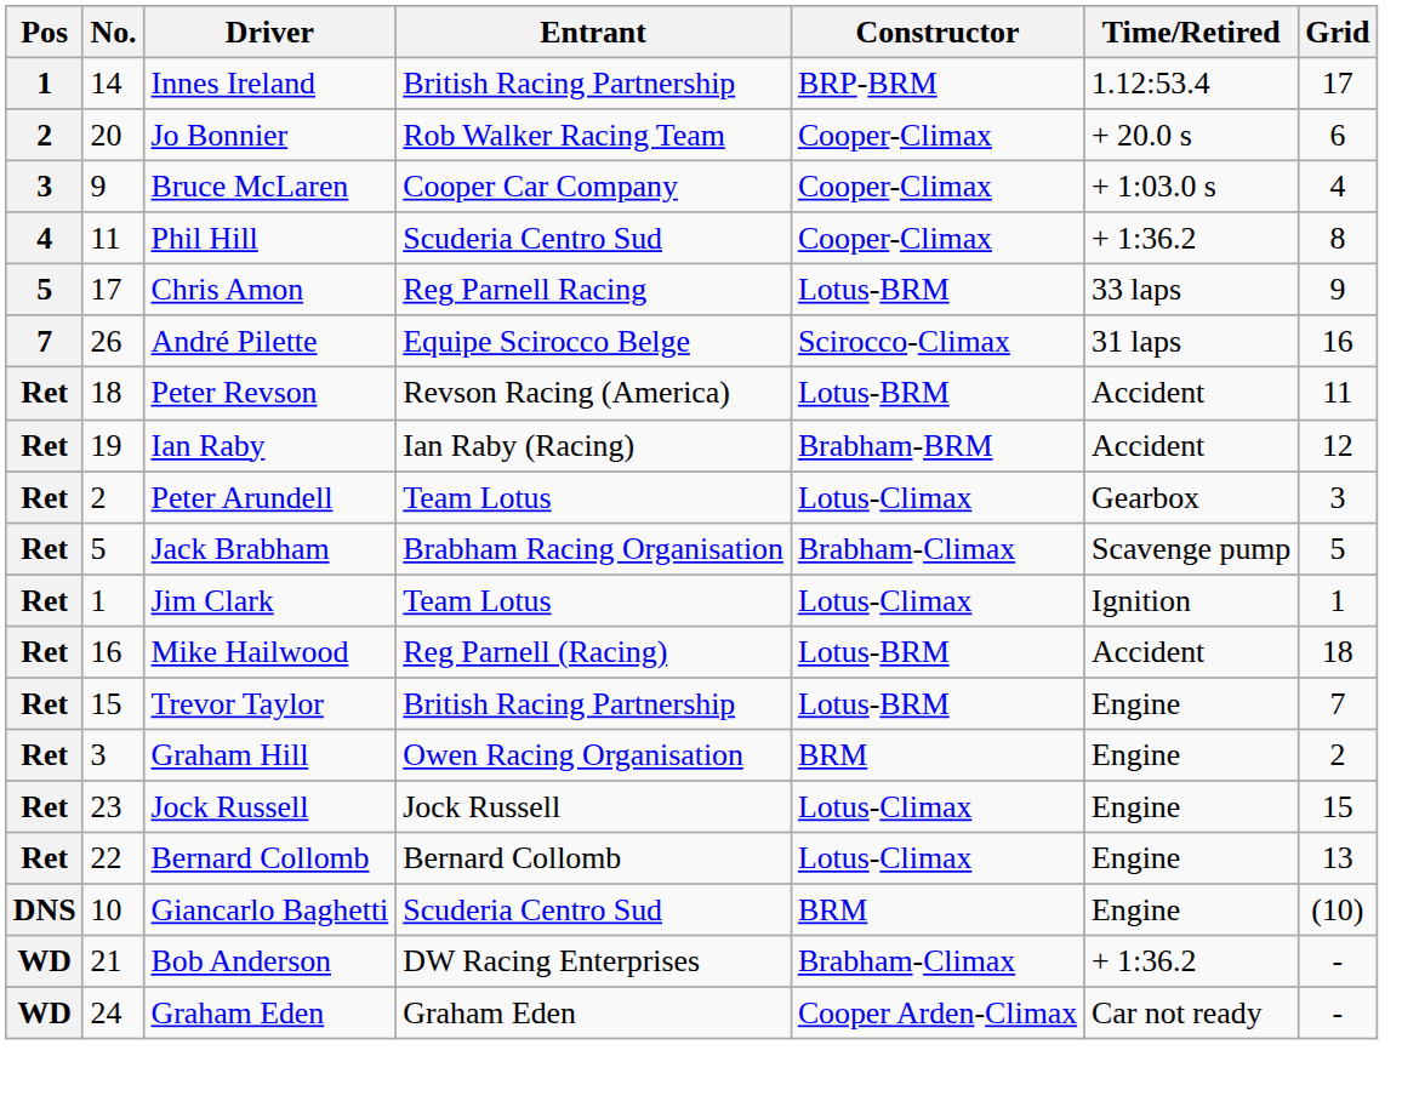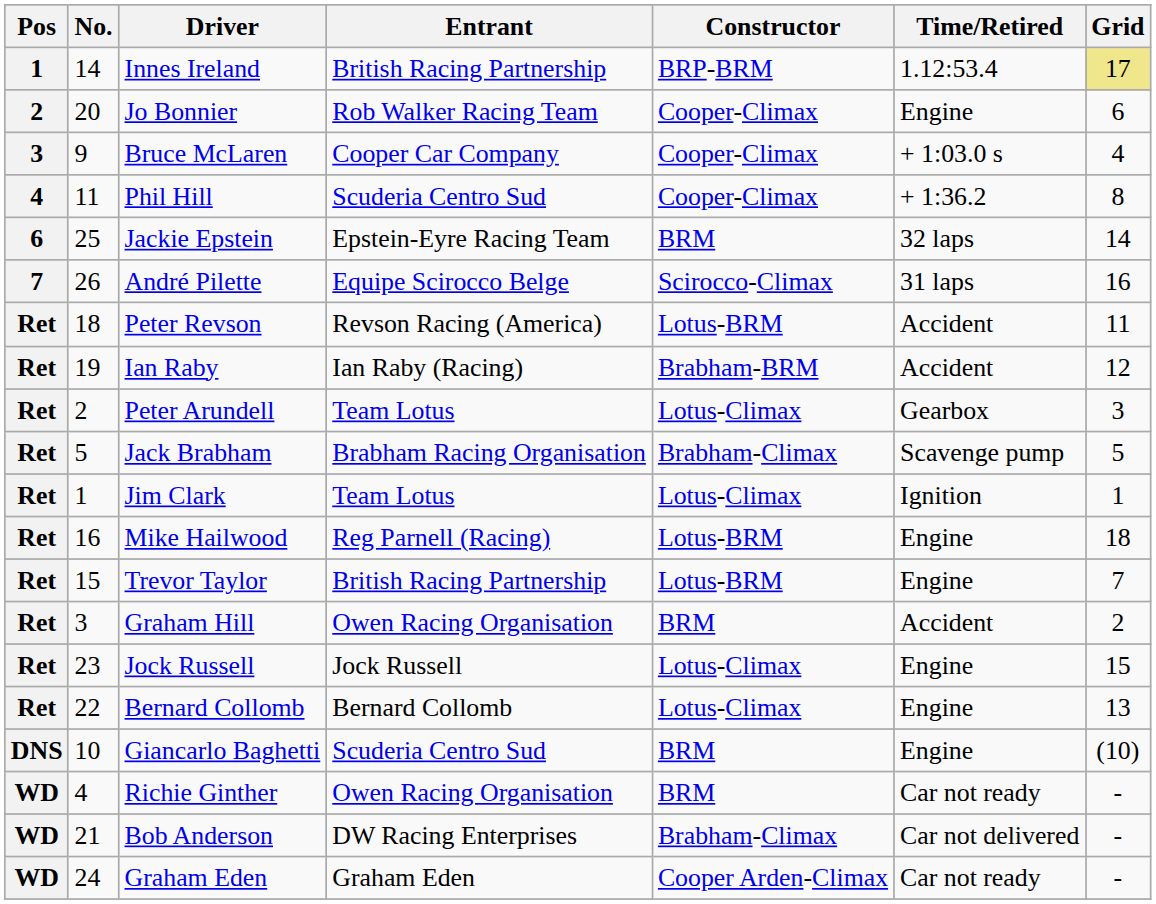 <table class="wikitable" style="font-size: 95%;">
 <tr>
 <th>Pos</th>
 <th>No.</th>
 <th>Driver</th>
 <th>Entrant</th>
 <th>Constructor</th>
 <th>Time/Retired</th>
 <th>Grid</th>
 </tr>
 <tr>
 <th>1</th>
 <td>14</td>
 <td> <a href='#'>Innes Ireland</a></td>
 <td><a href='#'>British Racing Partnership</a></td>
 <td><a href='#'>BRP</a>-<a href='#'>BRM</a></td>
 <td>1.12:53.4</td>
-<td style="text-align:center">17</td>
+<td style="background: khaki; text-align:center">17</td>
 </tr>
 <tr>
 <th>2</th>
 <td>20</td>
 <td> <a href='#'>Jo Bonnier</a></td>
 <td><a href='#'>Rob Walker Racing Team</a></td>
 <td><a href='#'>Cooper</a>-<a href='#'>Climax</a></td>
-<td>+ 20.0 s</td>
+<td>Engine</td>
 <td style="text-align:center">6</td>
 </tr>
 <tr>
 <th>3</th>
 <td>9</td>
 <td> <a href='#'>Bruce McLaren</a></td>
 <td><a href='#'>Cooper Car Company</a></td>
 <td><a href='#'>Cooper</a>-<a href='#'>Climax</a></td>
 <td>+ 1:03.0 s</td>
 <td style="text-align:center">4</td>
 </tr>
 <tr>
 <th>4</th>
 <td>11</td>
 <td> <a href='#'>Phil Hill</a></td>
 <td><a href='#'>Scuderia Centro Sud</a></td>
 <td><a href='#'>Cooper</a>-<a href='#'>Climax</a></td>
 <td>+ 1:36.2</td>
 <td style="text-align:center">8</td>
 </tr>
 <tr>
-<th>5</th>
-<td>17</td>
-<td> <a href='#'>Chris Amon</a></td>
-<td><a href='#'>Reg Parnell Racing</a></td>
-<td><a href='#'>Lotus</a>-<a href='#'>BRM</a></td>
-<td>33 laps</td>
-<td style="text-align:center">9</td>
+<th>6</th>
+<td>25</td>
+<td> <a href='#'>Jackie Epstein</a></td>
+<td>Epstein-Eyre Racing Team</td>
+<td><a href='#'>BRM</a></td>
+<td>32 laps</td>
+<td style="text-align:center">14</td>
 </tr>
 <tr>
 <th>7</th>
 <td>26</td>
 <td> <a href='#'>André Pilette</a></td>
 <td><a href='#'>Equipe Scirocco Belge</a></td>
 <td><a href='#'>Scirocco</a>-<a href='#'>Climax</a></td>
 <td>31 laps</td>
 <td style="text-align:center">16</td>
 </tr>
 <tr>
 <th>Ret</th>
 <td>18</td>
 <td> <a href='#'>Peter Revson</a></td>
 <td>Revson Racing (America)</td>
 <td><a href='#'>Lotus</a>-<a href='#'>BRM</a></td>
 <td>Accident</td>
 <td style="text-align:center">11</td>
 </tr>
 <tr>
 <th>Ret</th>
 <td>19</td>
 <td> <a href='#'>Ian Raby</a></td>
 <td>Ian Raby (Racing)</td>
 <td><a href='#'>Brabham</a>-<a href='#'>BRM</a></td>
 <td>Accident</td>
 <td style="text-align:center">12</td>
 </tr>
 <tr>
 <th>Ret</th>
 <td>2</td>
 <td> <a href='#'>Peter Arundell</a></td>
 <td><a href='#'>Team Lotus</a></td>
 <td><a href='#'>Lotus</a>-<a href='#'>Climax</a></td>
 <td>Gearbox</td>
 <td style="text-align:center">3</td>
 </tr>
 <tr>
 <th>Ret</th>
 <td>5</td>
 <td> <a href='#'>Jack Brabham</a></td>
 <td><a href='#'>Brabham Racing Organisation</a></td>
 <td><a href='#'>Brabham</a>-<a href='#'>Climax</a></td>
 <td>Scavenge pump</td>
 <td style="text-align:center">5</td>
 </tr>
 <tr>
 <th>Ret</th>
 <td>1</td>
 <td> <a href='#'>Jim Clark</a></td>
 <td><a href='#'>Team Lotus</a></td>
 <td><a href='#'>Lotus</a>-<a href='#'>Climax</a></td>
 <td>Ignition</td>
 <td style="text-align:center">1</td>
 </tr>
 <tr>
 <th>Ret</th>
 <td>16</td>
 <td> <a href='#'>Mike Hailwood</a></td>
 <td><a href='#'>Reg Parnell (Racing)</a></td>
 <td><a href='#'>Lotus</a>-<a href='#'>BRM</a></td>
-<td>Accident</td>
+<td>Engine</td>
 <td style="text-align:center">18</td>
 </tr>
 <tr>
 <th>Ret</th>
 <td>15</td>
 <td> <a href='#'>Trevor Taylor</a></td>
 <td><a href='#'>British Racing Partnership</a></td>
 <td><a href='#'>Lotus</a>-<a href='#'>BRM</a></td>
 <td>Engine</td>
 <td style="text-align:center">7</td>
 </tr>
 <tr>
 <th>Ret</th>
 <td>3</td>
 <td> <a href='#'>Graham Hill</a></td>
 <td><a href='#'>Owen Racing Organisation</a></td>
 <td><a href='#'>BRM</a></td>
-<td>Engine</td>
+<td>Accident</td>
 <td style="text-align:center">2</td>
 </tr>
 <tr>
 <th>Ret</th>
 <td>23</td>
 <td> <a href='#'>Jock Russell</a></td>
 <td>Jock Russell</td>
 <td><a href='#'>Lotus</a>-<a href='#'>Climax</a></td>
 <td>Engine</td>
 <td style="text-align:center">15</td>
 </tr>
 <tr>
 <th>Ret</th>
 <td>22</td>
 <td> <a href='#'>Bernard Collomb</a></td>
 <td>Bernard Collomb</td>
 <td><a href='#'>Lotus</a>-<a href='#'>Climax</a></td>
 <td>Engine</td>
 <td style="text-align:center">13</td>
 </tr>
 <tr>
 <th>DNS</th>
 <td>10</td>
 <td> <a href='#'>Giancarlo Baghetti</a></td>
 <td><a href='#'>Scuderia Centro Sud</a></td>
 <td><a href='#'>BRM</a></td>
 <td>Engine</td>
 <td style="text-align:center">(10)</td>
 </tr>
 <tr>
 <th>WD</th>
+<td>4</td>
+<td> <a href='#'>Richie Ginther</a></td>
+<td><a href='#'>Owen Racing Organisation</a></td>
+<td><a href='#'>BRM</a></td>
+<td>Car not ready</td>
+<td style="text-align:center">-</td>
+</tr>
+<tr>
+<th>WD</th>
 <td>21</td>
 <td> <a href='#'>Bob Anderson</a></td>
 <td>DW Racing Enterprises</td>
 <td><a href='#'>Brabham</a>-<a href='#'>Climax</a></td>
-<td>+ 1:36.2</td>
+<td>Car not delivered</td>
 <td style="text-align:center">-</td>
 </tr>
 <tr>
 <th>WD</th>
 <td>24</td>
 <td> <a href='#'>Graham Eden</a></td>
 <td>Graham Eden</td>
 <td><a href='#'>Cooper Arden</a>-<a href='#'>Climax</a></td>
 <td>Car not ready</td>
 <td style="text-align:center">-</td>
 </tr>
 </table>
